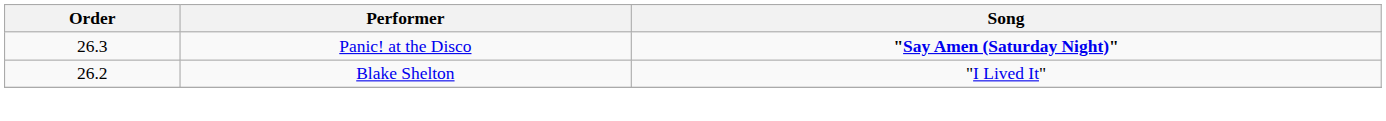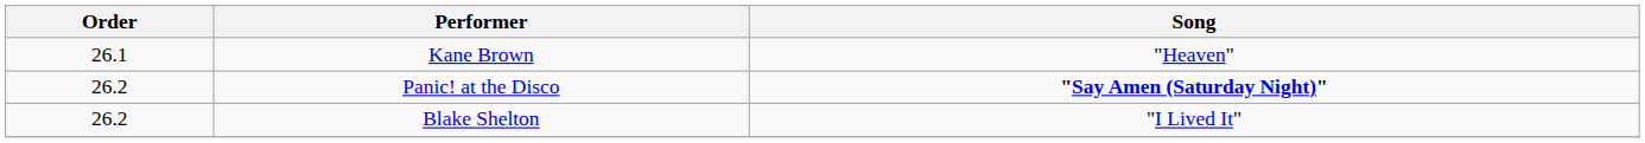 <table class="wikitable" style="text-align:center; width:100%">
 <tr>
 <th>Order</th>
 <th>Performer</th>
 <th>Song</th>
 </tr>
 <tr>
-<td>26.3</td>
+<td>26.1</td>
+<td><a href='#'>Kane Brown</a></td>
+<td>"<a href='#'>Heaven</a>"</td>
+</tr>
+<tr>
+<td>26.2</td>
 <td><a href='#'>Panic! at the Disco</a></td>
 <td><strong>"<a href='#'>Say Amen (Saturday Night)</a>"</strong></td>
 </tr>
 <tr>
 <td>26.2</td>
 <td><a href='#'>Blake Shelton</a></td>
 <td>"<a href='#'>I Lived It</a>"</td>
 </tr>
 <tr>
 </tr>
 </table>
